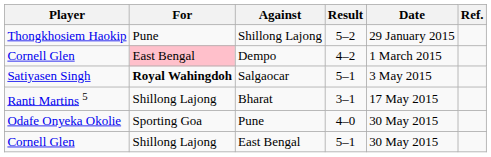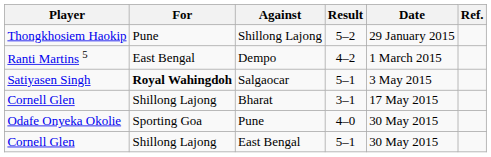 <table class="wikitable sortable">
 <tr>
 <th>Player</th>
 <th>For</th>
 <th>Against</th>
 <th style="text-align:center">Result</th>
 <th>Date</th>
 <th>Ref.</th>
 </tr>
 <tr>
 <td align="left"> <a href='#'>Thongkhosiem Haokip</a></td>
 <td align="left">Pune</td>
 <td align="left">Shillong Lajong</td>
 <td align="center">5–2</td>
 <td>29 January 2015</td>
 <td></td>
 </tr>
 <tr>
-<td align="left"> <a href='#'>Cornell Glen</a></td>
-<td align="left" style="background: pink;">East Bengal</td>
+<td align="left"> <a href='#'>Ranti Martins</a> <sup>5</sup></td>
+<td align="left">East Bengal</td>
 <td align="left">Dempo</td>
 <td align="center">4–2</td>
 <td>1 March 2015</td>
 <td></td>
 </tr>
 <tr>
 <td align="left"> <a href='#'>Satiyasen Singh</a></td>
 <td align="left"><strong>Royal Wahingdoh</strong></td>
 <td align="left">Salgaocar</td>
 <td align="center">5–1</td>
 <td>3 May 2015</td>
 <td></td>
 </tr>
 <tr>
-<td align="left"> <a href='#'>Ranti Martins</a> <sup>5</sup></td>
+<td align="left"> <a href='#'>Cornell Glen</a></td>
 <td align="left">Shillong Lajong</td>
 <td align="left">Bharat</td>
 <td align="center">3–1</td>
 <td>17 May 2015</td>
 <td></td>
 </tr>
 <tr>
 <td align="left"> <a href='#'>Odafe Onyeka Okolie</a></td>
 <td align="left">Sporting Goa</td>
 <td align="left">Pune</td>
 <td align="center">4–0</td>
 <td>30 May 2015</td>
 <td></td>
 </tr>
 <tr>
 <td align="left"> <a href='#'>Cornell Glen</a></td>
 <td align="left">Shillong Lajong</td>
 <td align="left">East Bengal</td>
 <td align="center">5–1</td>
 <td>30 May 2015</td>
 <td></td>
 </tr>
 </table>
